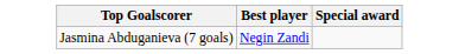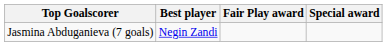 <table class="wikitable" style="text-align: center; margin: 0 auto;">
 <tr>
 <th>Top Goalscorer</th>
 <th>Best player</th>
+<th>Fair Play award</th>
 <th>Special award</th>
 </tr>
 <tr>
 <td> Jasmina Abduganieva (7 goals)</td>
 <td> <a href='#'>Negin Zandi</a></td>
 <td></td>
+<td></td>
 </tr>
 </table>
